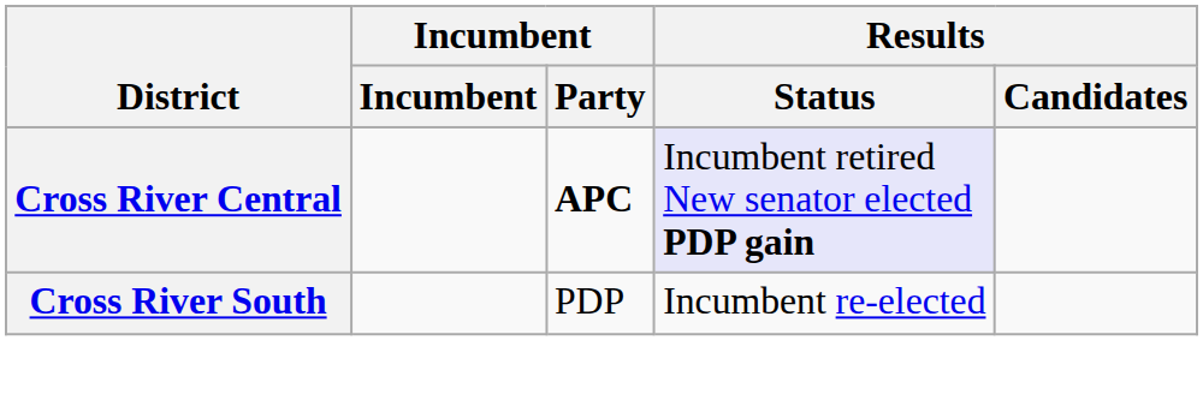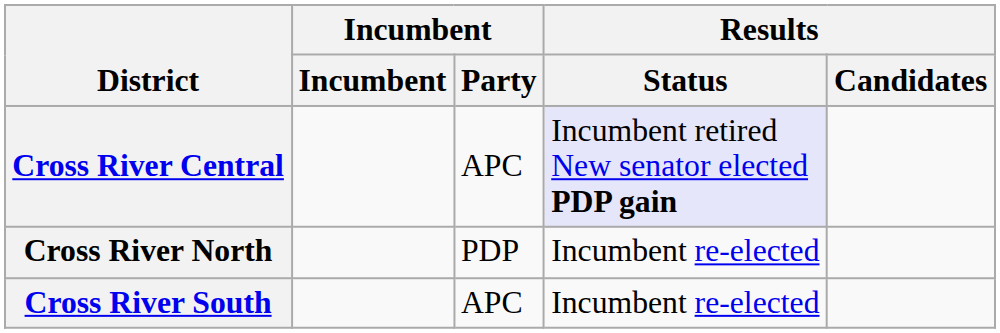 <table class="wikitable sortable">
 <tr valign=bottom>
 <th rowspan=2>District</th>
 <th colspan=2>Incumbent</th>
 <th colspan=2>Results</th>
 </tr>
 <tr valign=bottom>
 <th>Incumbent</th>
 <th>Party</th>
 <th>Status</th>
 <th>Candidates</th>
 </tr>
 <tr>
 <th><a href='#'>Cross River Central</a></th>
 <td></td>
-<td><strong>APC</strong></td>
+<td>APC</td>
 <td style="background: lavender;">Incumbent retired<br><a href='#'>New senator elected</a><br><strong>PDP gain</strong></td>
+<td nowrap></td>
+</tr>
+<tr>
+<th>Cross River North</th>
+<td></td>
+<td>PDP</td>
+<td>Incumbent <a href='#'>re-elected</a></td>
 <td nowrap></td>
 </tr>
 <tr>
 <th><a href='#'>Cross River South</a></th>
 <td></td>
-<td>PDP</td>
+<td>APC</td>
 <td>Incumbent <a href='#'>re-elected</a></td>
 <td nowrap></td>
 </tr>
 </table>
